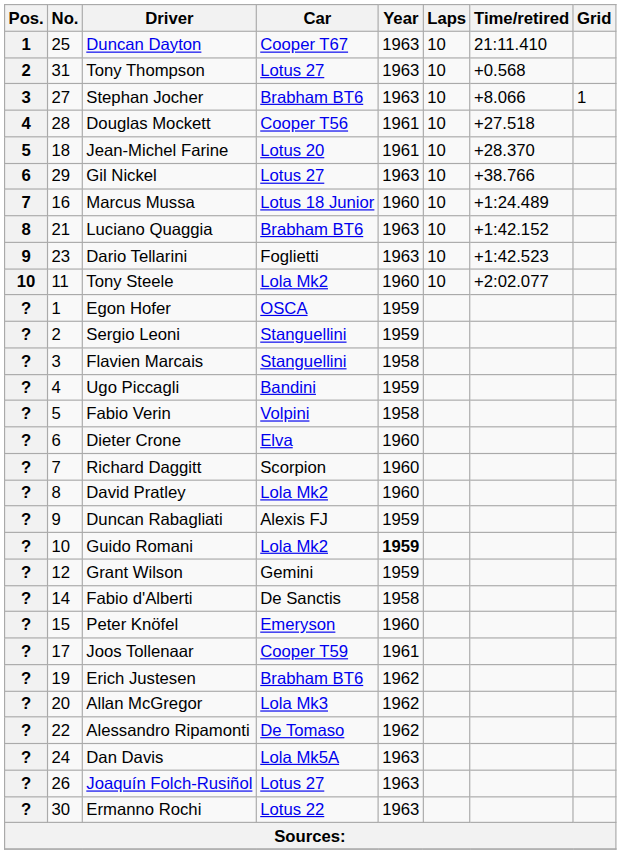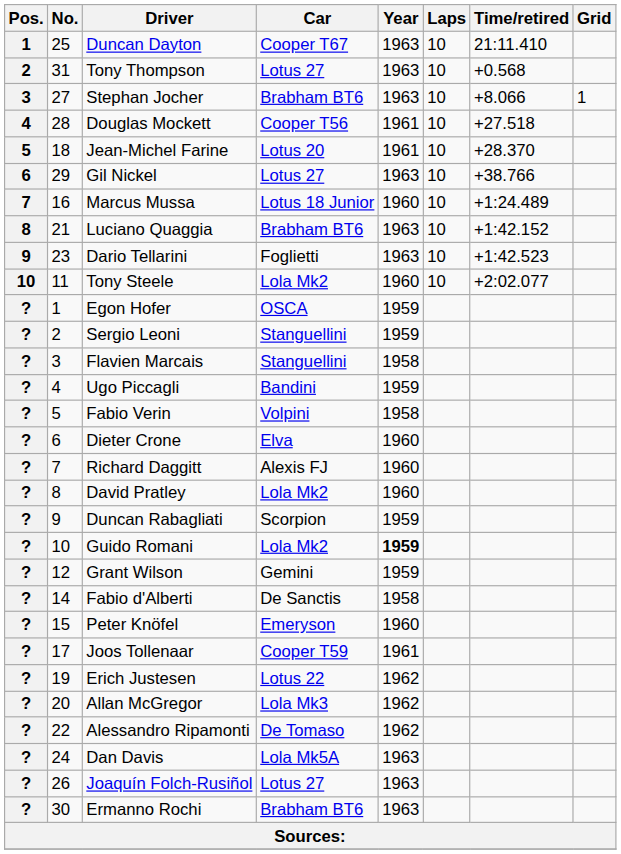 <table class="wikitable" style="font-size:90%">
 <tr>
 <th>Pos.</th>
 <th>No.</th>
 <th>Driver</th>
 <th>Car</th>
 <th>Year</th>
 <th>Laps</th>
 <th>Time/retired</th>
 <th>Grid</th>
 </tr>
 <tr>
 <th>1</th>
 <td>25</td>
 <td> <a href='#'>Duncan Dayton</a></td>
 <td><a href='#'>Cooper T67</a></td>
 <td>1963</td>
 <td>10</td>
 <td>21:11.410</td>
 <td></td>
 </tr>
 <tr>
 <th>2</th>
 <td>31</td>
 <td> Tony Thompson</td>
 <td><a href='#'>Lotus 27</a></td>
 <td>1963</td>
 <td>10</td>
 <td>+0.568</td>
 <td></td>
 </tr>
 <tr>
 <th>3</th>
 <td>27</td>
 <td> Stephan Jocher</td>
 <td><a href='#'>Brabham BT6</a></td>
 <td>1963</td>
 <td>10</td>
 <td>+8.066</td>
 <td>1</td>
 </tr>
 <tr>
 <th>4</th>
 <td>28</td>
 <td> Douglas Mockett</td>
 <td><a href='#'>Cooper T56</a></td>
 <td>1961</td>
 <td>10</td>
 <td>+27.518</td>
 <td></td>
 </tr>
 <tr>
 <th>5</th>
 <td>18</td>
 <td> Jean-Michel Farine</td>
 <td><a href='#'>Lotus 20</a></td>
 <td>1961</td>
 <td>10</td>
 <td>+28.370</td>
 <td></td>
 </tr>
 <tr>
 <th>6</th>
 <td>29</td>
 <td> Gil Nickel</td>
 <td><a href='#'>Lotus 27</a></td>
 <td>1963</td>
 <td>10</td>
 <td>+38.766</td>
 <td></td>
 </tr>
 <tr>
 <th>7</th>
 <td>16</td>
 <td> Marcus Mussa</td>
 <td><a href='#'>Lotus 18 Junior</a></td>
 <td>1960</td>
 <td>10</td>
 <td>+1:24.489</td>
 <td></td>
 </tr>
 <tr>
 <th>8</th>
 <td>21</td>
 <td> Luciano Quaggia</td>
 <td><a href='#'>Brabham BT6</a></td>
 <td>1963</td>
 <td>10</td>
 <td>+1:42.152</td>
 <td></td>
 </tr>
 <tr>
 <th>9</th>
 <td>23</td>
 <td> Dario Tellarini</td>
 <td>Foglietti</td>
 <td>1963</td>
 <td>10</td>
 <td>+1:42.523</td>
 <td></td>
 </tr>
 <tr>
 <th>10</th>
 <td>11</td>
 <td> Tony Steele</td>
 <td><a href='#'>Lola Mk2</a></td>
 <td>1960</td>
 <td>10</td>
 <td>+2:02.077</td>
 <td></td>
 </tr>
 <tr>
 <th>?</th>
 <td>1</td>
 <td> Egon Hofer</td>
 <td><a href='#'>OSCA</a></td>
 <td>1959</td>
 <td></td>
 <td></td>
 <td></td>
 </tr>
 <tr>
 <th>?</th>
 <td>2</td>
 <td> Sergio Leoni</td>
 <td><a href='#'>Stanguellini</a></td>
 <td>1959</td>
 <td></td>
 <td></td>
 <td></td>
 </tr>
 <tr>
 <th>?</th>
 <td>3</td>
 <td> Flavien Marcais</td>
 <td><a href='#'>Stanguellini</a></td>
 <td>1958</td>
 <td></td>
 <td></td>
 <td></td>
 </tr>
 <tr>
 <th>?</th>
 <td>4</td>
 <td> Ugo Piccagli</td>
 <td><a href='#'>Bandini</a></td>
 <td>1959</td>
 <td></td>
 <td></td>
 <td></td>
 </tr>
 <tr>
 <th>?</th>
 <td>5</td>
 <td> Fabio Verin</td>
 <td><a href='#'>Volpini</a></td>
 <td>1958</td>
 <td></td>
 <td></td>
 <td></td>
 </tr>
 <tr>
 <th>?</th>
 <td>6</td>
 <td> Dieter Crone</td>
 <td><a href='#'>Elva</a></td>
 <td>1960</td>
 <td></td>
 <td></td>
 <td></td>
 </tr>
 <tr>
 <th>?</th>
 <td>7</td>
 <td> Richard Daggitt</td>
-<td>Scorpion</td>
+<td>Alexis FJ</td>
 <td>1960</td>
 <td></td>
 <td></td>
 <td></td>
 </tr>
 <tr>
 <th>?</th>
 <td>8</td>
 <td> David Pratley</td>
 <td><a href='#'>Lola Mk2</a></td>
 <td>1960</td>
 <td></td>
 <td></td>
 <td></td>
 </tr>
 <tr>
 <th>?</th>
 <td>9</td>
 <td> Duncan Rabagliati</td>
-<td>Alexis FJ</td>
+<td>Scorpion</td>
 <td>1959</td>
 <td></td>
 <td></td>
 <td></td>
 </tr>
 <tr>
 <th>?</th>
 <td>10</td>
 <td> Guido Romani</td>
 <td><a href='#'>Lola Mk2</a></td>
 <td><strong>1959</strong></td>
 <td></td>
 <td></td>
 <td></td>
 </tr>
 <tr>
 <th>?</th>
 <td>12</td>
 <td> Grant Wilson</td>
 <td>Gemini</td>
 <td>1959</td>
 <td></td>
 <td></td>
 <td></td>
 </tr>
 <tr>
 <th>?</th>
 <td>14</td>
 <td> Fabio d'Alberti</td>
 <td>De Sanctis</td>
 <td>1958</td>
 <td></td>
 <td></td>
 <td></td>
 </tr>
 <tr>
 <th>?</th>
 <td>15</td>
 <td> Peter Knöfel</td>
 <td><a href='#'>Emeryson</a></td>
 <td>1960</td>
 <td></td>
 <td></td>
 <td></td>
 </tr>
 <tr>
 <th>?</th>
 <td>17</td>
 <td> Joos Tollenaar</td>
 <td><a href='#'>Cooper T59</a></td>
 <td>1961</td>
 <td></td>
 <td></td>
 <td></td>
 </tr>
 <tr>
 <th>?</th>
 <td>19</td>
 <td> Erich Justesen</td>
-<td><a href='#'>Brabham BT6</a></td>
+<td><a href='#'>Lotus 22</a></td>
 <td>1962</td>
 <td></td>
 <td></td>
 <td></td>
 </tr>
 <tr>
 <th>?</th>
 <td>20</td>
 <td> Allan McGregor</td>
 <td><a href='#'>Lola Mk3</a></td>
 <td>1962</td>
 <td></td>
 <td></td>
 <td></td>
 </tr>
 <tr>
 <th>?</th>
 <td>22</td>
 <td> Alessandro Ripamonti</td>
 <td><a href='#'>De Tomaso</a></td>
 <td>1962</td>
 <td></td>
 <td></td>
 <td></td>
 </tr>
 <tr>
 <th>?</th>
 <td>24</td>
 <td> Dan Davis</td>
 <td><a href='#'>Lola Mk5A</a></td>
 <td>1963</td>
 <td></td>
 <td></td>
 <td></td>
 </tr>
 <tr>
 <th>?</th>
 <td>26</td>
 <td> <a href='#'>Joaquín Folch-Rusiñol</a></td>
 <td><a href='#'>Lotus 27</a></td>
 <td>1963</td>
 <td></td>
 <td></td>
 <td></td>
 </tr>
 <tr>
 <th>?</th>
 <td>30</td>
 <td> Ermanno Rochi</td>
-<td><a href='#'>Lotus 22</a></td>
+<td><a href='#'>Brabham BT6</a></td>
 <td>1963</td>
 <td></td>
 <td></td>
 <td></td>
 </tr>
 <tr style="background-color:#E5E4E2" align="center">
 <th colspan=8>Sources:</th>
 </tr>
 <tr>
 </tr>
 </table>
